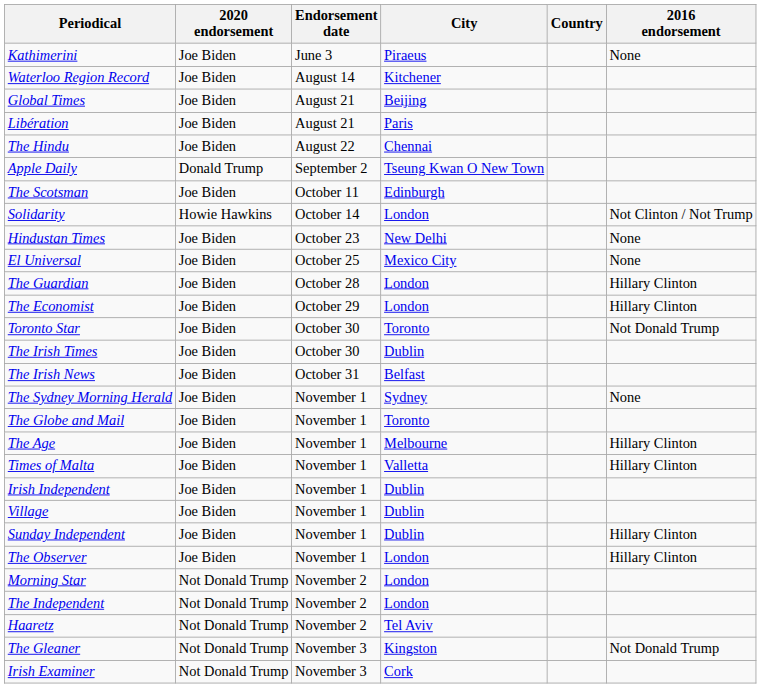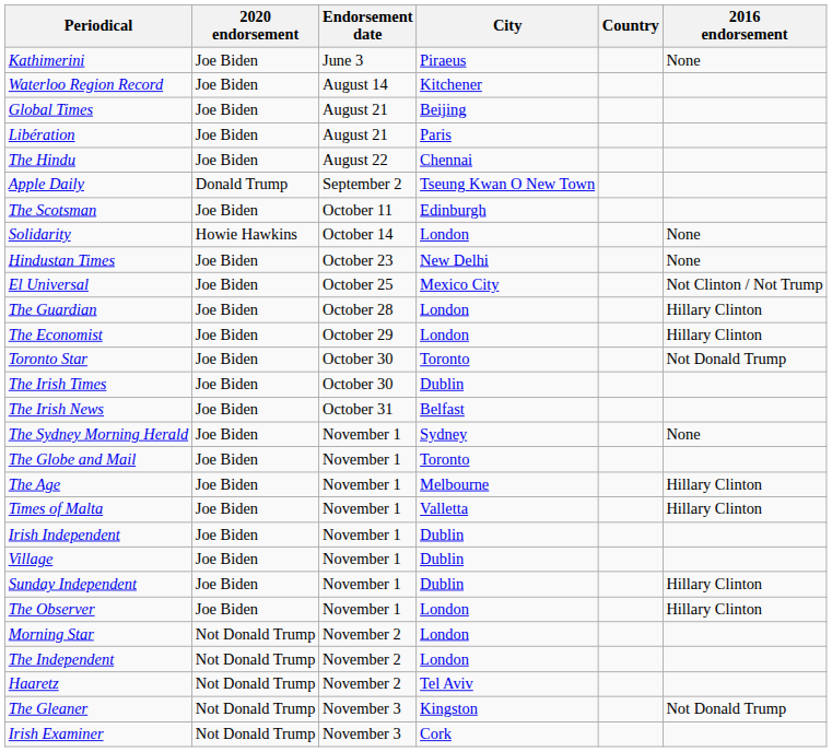 <table class="wikitable sortable">
 <tr>
 <th>Periodical</th>
 <th>2020<br>endorsement</th>
 <th>Endorsement<br>date</th>
 <th>City</th>
 <th>Country</th>
 <th>2016<br>endorsement</th>
 </tr>
 <tr>
 <td><em><a href='#'>Kathimerini</a></em></td>
 <td data-sort-value="Joe Biden" >Joe Biden</td>
 <td data-sort-value="2020-6-3">June 3</td>
 <td><a href='#'>Piraeus</a></td>
 <td></td>
 <td data-sort-value="None">None</td>
 </tr>
 <tr>
 <td><em><a href='#'>Waterloo Region Record</a></em></td>
 <td data-sort-value="Joe Biden" >Joe Biden</td>
 <td data-sort-value="2020-08-14">August 14</td>
 <td><a href='#'>Kitchener</a></td>
 <td></td>
 <td></td>
 </tr>
 <tr>
 <td><em><a href='#'>Global Times</a></em></td>
 <td data-sort-value="Joe Biden" >Joe Biden</td>
 <td data-sort-value="2020-08-21">August 21</td>
 <td><a href='#'>Beijing</a></td>
 <td></td>
 <td></td>
 </tr>
 <tr>
 <td><em><a href='#'>Libération</a></em></td>
 <td data-sort-value="Joe Biden" >Joe Biden</td>
 <td data-sort-value="2020-08-21">August 21</td>
 <td><a href='#'>Paris</a></td>
 <td></td>
 <td></td>
 </tr>
 <tr>
 <td><em><a href='#'>The Hindu</a></em></td>
 <td data-sort-value="Joe Biden" >Joe Biden</td>
 <td data-sort-value="2020-08-22">August 22</td>
 <td><a href='#'>Chennai</a></td>
 <td></td>
 <td></td>
 </tr>
 <tr>
 <td><em><a href='#'>Apple Daily</a></em></td>
 <td data-sort-value="Donald Trump" >Donald Trump</td>
 <td data-sort-value="2020-09-02">September 2</td>
 <td><a href='#'>Tseung Kwan O New Town</a></td>
 <td></td>
 <td></td>
 </tr>
 <tr>
 <td><em><a href='#'>The Scotsman</a></em></td>
 <td data-sort-value="Joe Biden" >Joe Biden</td>
 <td data-sort-value="2020-10-11">October 11</td>
 <td><a href='#'>Edinburgh</a></td>
 <td></td>
 <td></td>
 </tr>
 <tr>
 <td><em><a href='#'>Solidarity</a></em></td>
 <td data-sort-value="Hawkins" >Howie Hawkins</td>
 <td data-sort-value="2020-10-14">October 14</td>
 <td><a href='#'>London</a></td>
 <td></td>
-<td data-sort-value="Not Clinton Not Trump" >Not Clinton / Not Trump</td>
+<td data-sort-value="None">None</td>
 </tr>
 <tr>
 <td><em><a href='#'>Hindustan Times</a></em></td>
 <td data-sort-value="Joe Biden" >Joe Biden</td>
 <td data-sort-value="2020-10-23">October 23</td>
 <td><a href='#'>New Delhi</a></td>
 <td></td>
 <td data-sort-value="None">None</td>
 </tr>
 <tr>
 <td><em><a href='#'>El Universal</a></em></td>
 <td data-sort-value="Joe Biden" >Joe Biden</td>
 <td data-sort-value="2020-10-25">October 25</td>
 <td><a href='#'>Mexico City</a></td>
 <td></td>
-<td data-sort-value="None">None</td>
+<td data-sort-value="Not Clinton Not Trump" >Not Clinton / Not Trump</td>
 </tr>
 <tr>
 <td><em><a href='#'>The Guardian</a></em></td>
 <td data-sort-value="Joe Biden" >Joe Biden</td>
 <td data-sort-value="2020-10-28">October 28</td>
 <td><a href='#'>London</a></td>
 <td></td>
 <td data-sort-value="Clinton" >Hillary Clinton</td>
 </tr>
 <tr>
 <td><em><a href='#'>The Economist</a></em></td>
 <td data-sort-value="Joe Biden" >Joe Biden</td>
 <td data-sort-value="2020-10-29">October 29</td>
 <td><a href='#'>London</a></td>
 <td></td>
 <td data-sort-value="Clinton" >Hillary Clinton</td>
 </tr>
 <tr>
 <td><em><a href='#'>Toronto Star</a></em></td>
 <td data-sort-value="Joe Biden" >Joe Biden</td>
 <td data-sort-value="2020-10-30">October 30</td>
 <td><a href='#'>Toronto</a></td>
 <td></td>
 <td data-sort-value="Not Donald Trump" >Not Donald Trump</td>
 </tr>
 <tr>
 <td><em><a href='#'>The Irish Times</a></em></td>
 <td data-sort-value="Joe Biden" >Joe Biden</td>
 <td data-sort-value="2020-10-30">October 30</td>
 <td><a href='#'>Dublin</a></td>
 <td></td>
 <td></td>
 </tr>
 <tr>
 <td><em><a href='#'>The Irish News</a></em></td>
 <td data-sort-value="Joe Biden" >Joe Biden</td>
 <td data-sort-value="2020-10-31">October 31</td>
 <td><a href='#'>Belfast</a></td>
 <td></td>
 <td></td>
 </tr>
 <tr>
 <td><em><a href='#'>The Sydney Morning Herald</a></em></td>
 <td data-sort-value="Joe Biden" >Joe Biden</td>
 <td data-sort-value="2020-11-01">November 1</td>
 <td><a href='#'>Sydney</a></td>
 <td></td>
 <td data-sort-value="None">None</td>
 </tr>
 <tr>
 <td><em><a href='#'>The Globe and Mail</a></em></td>
 <td data-sort-value="Joe Biden" >Joe Biden</td>
 <td data-sort-value="2020-11-01">November 1</td>
 <td><a href='#'>Toronto</a></td>
 <td></td>
 <td></td>
 </tr>
 <tr>
 <td><em><a href='#'>The Age</a></em></td>
 <td data-sort-value="Joe Biden" >Joe Biden</td>
 <td data-sort-value="2020-11-01">November 1</td>
 <td><a href='#'>Melbourne</a></td>
 <td></td>
 <td data-sort-value="Clinton" >Hillary Clinton</td>
 </tr>
 <tr>
 <td><em><a href='#'>Times of Malta</a></em></td>
 <td data-sort-value="Joe Biden" >Joe Biden</td>
 <td data-sort-value="2020-11-01">November 1</td>
 <td><a href='#'>Valletta</a></td>
 <td></td>
 <td data-sort-value="Clinton" >Hillary Clinton</td>
 </tr>
 <tr>
 <td><em><a href='#'>Irish Independent</a></em></td>
 <td data-sort-value="Joe Biden" >Joe Biden</td>
 <td data-sort-value="2020-11-01">November 1</td>
 <td><a href='#'>Dublin</a></td>
 <td></td>
 <td></td>
 </tr>
 <tr>
 <td><em><a href='#'>Village</a></em></td>
 <td data-sort-value="Joe Biden" >Joe Biden</td>
 <td data-sort-value="2020-11-01">November 1</td>
 <td><a href='#'>Dublin</a></td>
 <td></td>
 <td></td>
 </tr>
 <tr>
 <td><em><a href='#'>Sunday Independent</a></em></td>
 <td data-sort-value="Joe Biden" >Joe Biden</td>
 <td data-sort-value="2020-11-01">November 1</td>
 <td><a href='#'>Dublin</a></td>
 <td></td>
 <td data-sort-value="Clinton" >Hillary Clinton</td>
 </tr>
 <tr>
 <td><em><a href='#'>The Observer</a></em></td>
 <td data-sort-value="Joe Biden" >Joe Biden</td>
 <td data-sort-value="2020-11-01">November 1</td>
 <td><a href='#'>London</a></td>
 <td></td>
 <td data-sort-value="Clinton" >Hillary Clinton</td>
 </tr>
 <tr>
 <td><em><a href='#'>Morning Star</a></em></td>
 <td data-sort-value="Not Donald Trump" >Not Donald Trump</td>
 <td data-sort-value="2020-11-02">November 2</td>
 <td><a href='#'>London</a></td>
 <td></td>
 <td></td>
 </tr>
 <tr>
 <td><em><a href='#'>The Independent</a></em></td>
 <td data-sort-value="Not Donald Trump">Not Donald Trump</td>
 <td data-sort-value="2020-11-02">November 2</td>
 <td><a href='#'>London</a></td>
 <td></td>
 <td></td>
 </tr>
 <tr>
 <td><em><a href='#'>Haaretz</a></em></td>
 <td data-sort-value="Not Donald Trump" >Not Donald Trump</td>
 <td data-sort-value="2020-11-02">November 2</td>
 <td><a href='#'>Tel Aviv</a></td>
 <td></td>
 <td></td>
 </tr>
 <tr>
 <td><em><a href='#'>The Gleaner</a></em></td>
 <td data-sort-value="Not Donald Trump" >Not Donald Trump</td>
 <td data-sort-value="2020-11-03">November 3</td>
 <td><a href='#'>Kingston</a></td>
 <td></td>
 <td data-sort-value="Not Donald Trump" >Not Donald Trump</td>
 </tr>
 <tr>
 <td><em><a href='#'>Irish Examiner</a></em></td>
 <td data-sort-value="Not Donald Trump" >Not Donald Trump</td>
 <td data-sort-value="2020-11-03">November 3</td>
 <td><a href='#'>Cork</a></td>
 <td></td>
 <td></td>
 </tr>
 </table>
